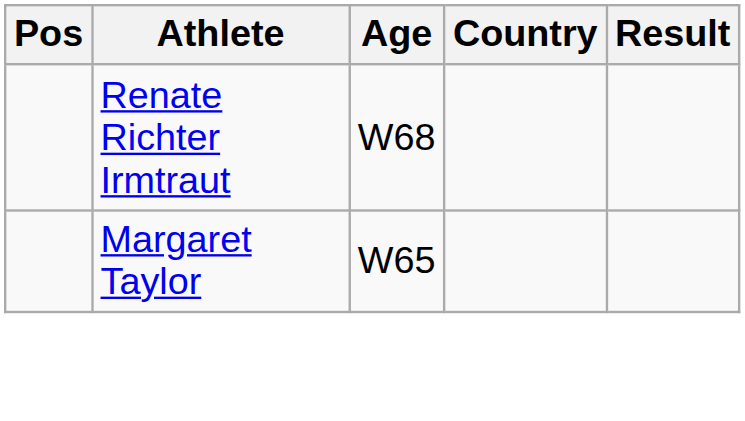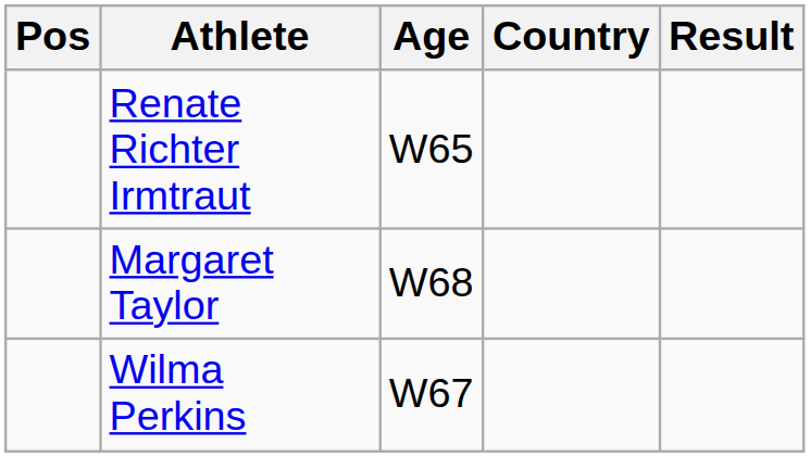 <table class="wikitable"  style="text-align:center; width:50%;">
 <tr>
 <th>Pos</th>
 <th>Athlete</th>
 <th>Age</th>
 <th>Country</th>
 <th>Result</th>
 </tr>
 <tr>
 <td align=center></td>
 <td align=left><a href='#'>Renate Richter Irmtraut</a></td>
+<td align=left>W65</td>
+<td align=left></td>
+<td></td>
+</tr>
+<tr>
+<td align=center></td>
+<td align=left><a href='#'>Margaret Taylor</a></td>
 <td align=left>W68</td>
 <td align=left></td>
 <td></td>
 </tr>
 <tr>
 <td align=center></td>
-<td align=left><a href='#'>Margaret Taylor</a></td>
-<td align=left>W65</td>
+<td align=left><a href='#'>Wilma Perkins</a></td>
+<td align=left>W67</td>
 <td align=left></td>
 <td></td>
 </tr>
 </table>
